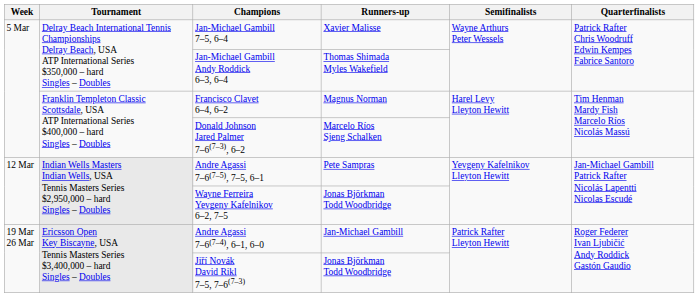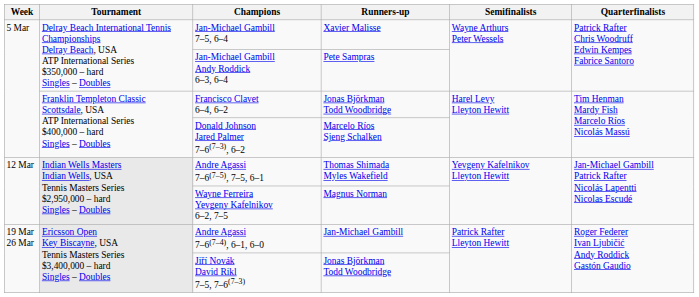 <table class=wikitable style=font-size:95%>
 <tr>
 <th style="width:50px;">Week</th>
 <th style="width:240px;">Tournament</th>
 <th style="width:200px;">Champions</th>
 <th style="width:200px;">Runners-up</th>
 <th style="width:190px;">Semifinalists</th>
 <th style="width:190px;">Quarterfinalists</th>
 </tr>
 <tr valign=top>
 <td rowspan=4>5 Mar</td>
 <td rowspan=2><a href='#'>Delray Beach International Tennis Championships</a><br> <a href='#'>Delray Beach</a>, USA<br>ATP International Series<br>$350,000 – hard <br> <a href='#'>Singles</a> – <a href='#'>Doubles</a></td>
 <td> <a href='#'>Jan-Michael Gambill</a> <br>7–5, 6–4</td>
 <td> <a href='#'>Xavier Malisse</a></td>
 <td rowspan=2> <a href='#'>Wayne Arthurs</a> <br> <a href='#'>Peter Wessels</a></td>
 <td rowspan=2> <a href='#'>Patrick Rafter</a> <br>  <a href='#'>Chris Woodruff</a> <br> <a href='#'>Edwin Kempes</a>  <br>  <a href='#'>Fabrice Santoro</a></td>
 </tr>
 <tr valign=top>
 <td> <a href='#'>Jan-Michael Gambill</a><br> <a href='#'>Andy Roddick</a><br> 6–3, 6–4</td>
-<td> <a href='#'>Thomas Shimada</a><br> <a href='#'>Myles Wakefield</a></td>
+<td> <a href='#'>Pete Sampras</a></td>
 </tr>
 <tr valign=top>
 <td rowspan=2><a href='#'>Franklin Templeton Classic</a> <br> <a href='#'>Scottsdale</a>, USA<br>ATP International Series<br>$400,000 – hard <br> <a href='#'>Singles</a> – <a href='#'>Doubles</a></td>
 <td> <a href='#'>Francisco Clavet</a> <br>6–4, 6–2</td>
-<td> <a href='#'>Magnus Norman</a></td>
+<td> <a href='#'>Jonas Björkman</a><br> <a href='#'>Todd Woodbridge</a></td>
 <td rowspan=2> <a href='#'>Harel Levy</a> <br> <a href='#'>Lleyton Hewitt</a></td>
 <td rowspan=2> <a href='#'>Tim Henman</a> <br>  <a href='#'>Mardy Fish</a> <br> <a href='#'>Marcelo Ríos</a>  <br>  <a href='#'>Nicolás Massú</a></td>
 </tr>
 <tr valign=top>
 <td> <a href='#'>Donald Johnson</a><br> <a href='#'>Jared Palmer</a><br> 7–6<sup>(7–3)</sup>, 6–2</td>
 <td> <a href='#'>Marcelo Ríos</a><br> <a href='#'>Sjeng Schalken</a></td>
 </tr>
 <tr valign=top>
 <td rowspan=2>12 Mar</td>
 <td bgcolor=#E9E9E9 rowspan=2><a href='#'>Indian Wells Masters</a><br> <a href='#'>Indian Wells</a>, USA<br>Tennis Masters Series<br>$2,950,000 – hard <br> <a href='#'>Singles</a> – <a href='#'>Doubles</a></td>
 <td> <a href='#'>Andre Agassi</a> <br>7–6<sup>(7–5)</sup>, 7–5, 6–1</td>
-<td> <a href='#'>Pete Sampras</a></td>
+<td> <a href='#'>Thomas Shimada</a><br> <a href='#'>Myles Wakefield</a></td>
 <td rowspan=2> <a href='#'>Yevgeny Kafelnikov</a> <br> <a href='#'>Lleyton Hewitt</a></td>
 <td rowspan=2> <a href='#'>Jan-Michael Gambill</a> <br>  <a href='#'>Patrick Rafter</a> <br> <a href='#'>Nicolás Lapentti</a>  <br>  <a href='#'>Nicolas Escudé</a></td>
 </tr>
 <tr valign=top>
 <td> <a href='#'>Wayne Ferreira</a><br> <a href='#'>Yevgeny Kafelnikov</a><br> 6–2, 7–5</td>
-<td> <a href='#'>Jonas Björkman</a><br> <a href='#'>Todd Woodbridge</a></td>
+<td> <a href='#'>Magnus Norman</a></td>
 </tr>
 <tr valign=top>
 <td rowspan=2>19 Mar<br>26 Mar</td>
 <td bgcolor=#E9E9E9 rowspan=2><a href='#'>Ericsson Open</a><br>  <a href='#'>Key Biscayne</a>, USA<br>Tennis Masters Series<br>$3,400,000 – hard <br> <a href='#'>Singles</a> – <a href='#'>Doubles</a></td>
 <td> <a href='#'>Andre Agassi</a> <br>7–6<sup>(7–4)</sup>, 6–1, 6–0</td>
 <td> <a href='#'>Jan-Michael Gambill</a></td>
 <td rowspan=2> <a href='#'>Patrick Rafter</a> <br> <a href='#'>Lleyton Hewitt</a></td>
 <td rowspan=2> <a href='#'>Roger Federer</a> <br>  <a href='#'>Ivan Ljubičić</a> <br> <a href='#'>Andy Roddick</a>  <br>  <a href='#'>Gastón Gaudio</a></td>
 </tr>
 <tr valign=top>
 <td> <a href='#'>Jiří Novák</a><br> <a href='#'>David Rikl</a><br> 7–5, 7–6<sup>(7–3)</sup></td>
 <td> <a href='#'>Jonas Björkman</a><br> <a href='#'>Todd Woodbridge</a></td>
 </tr>
 </table>
